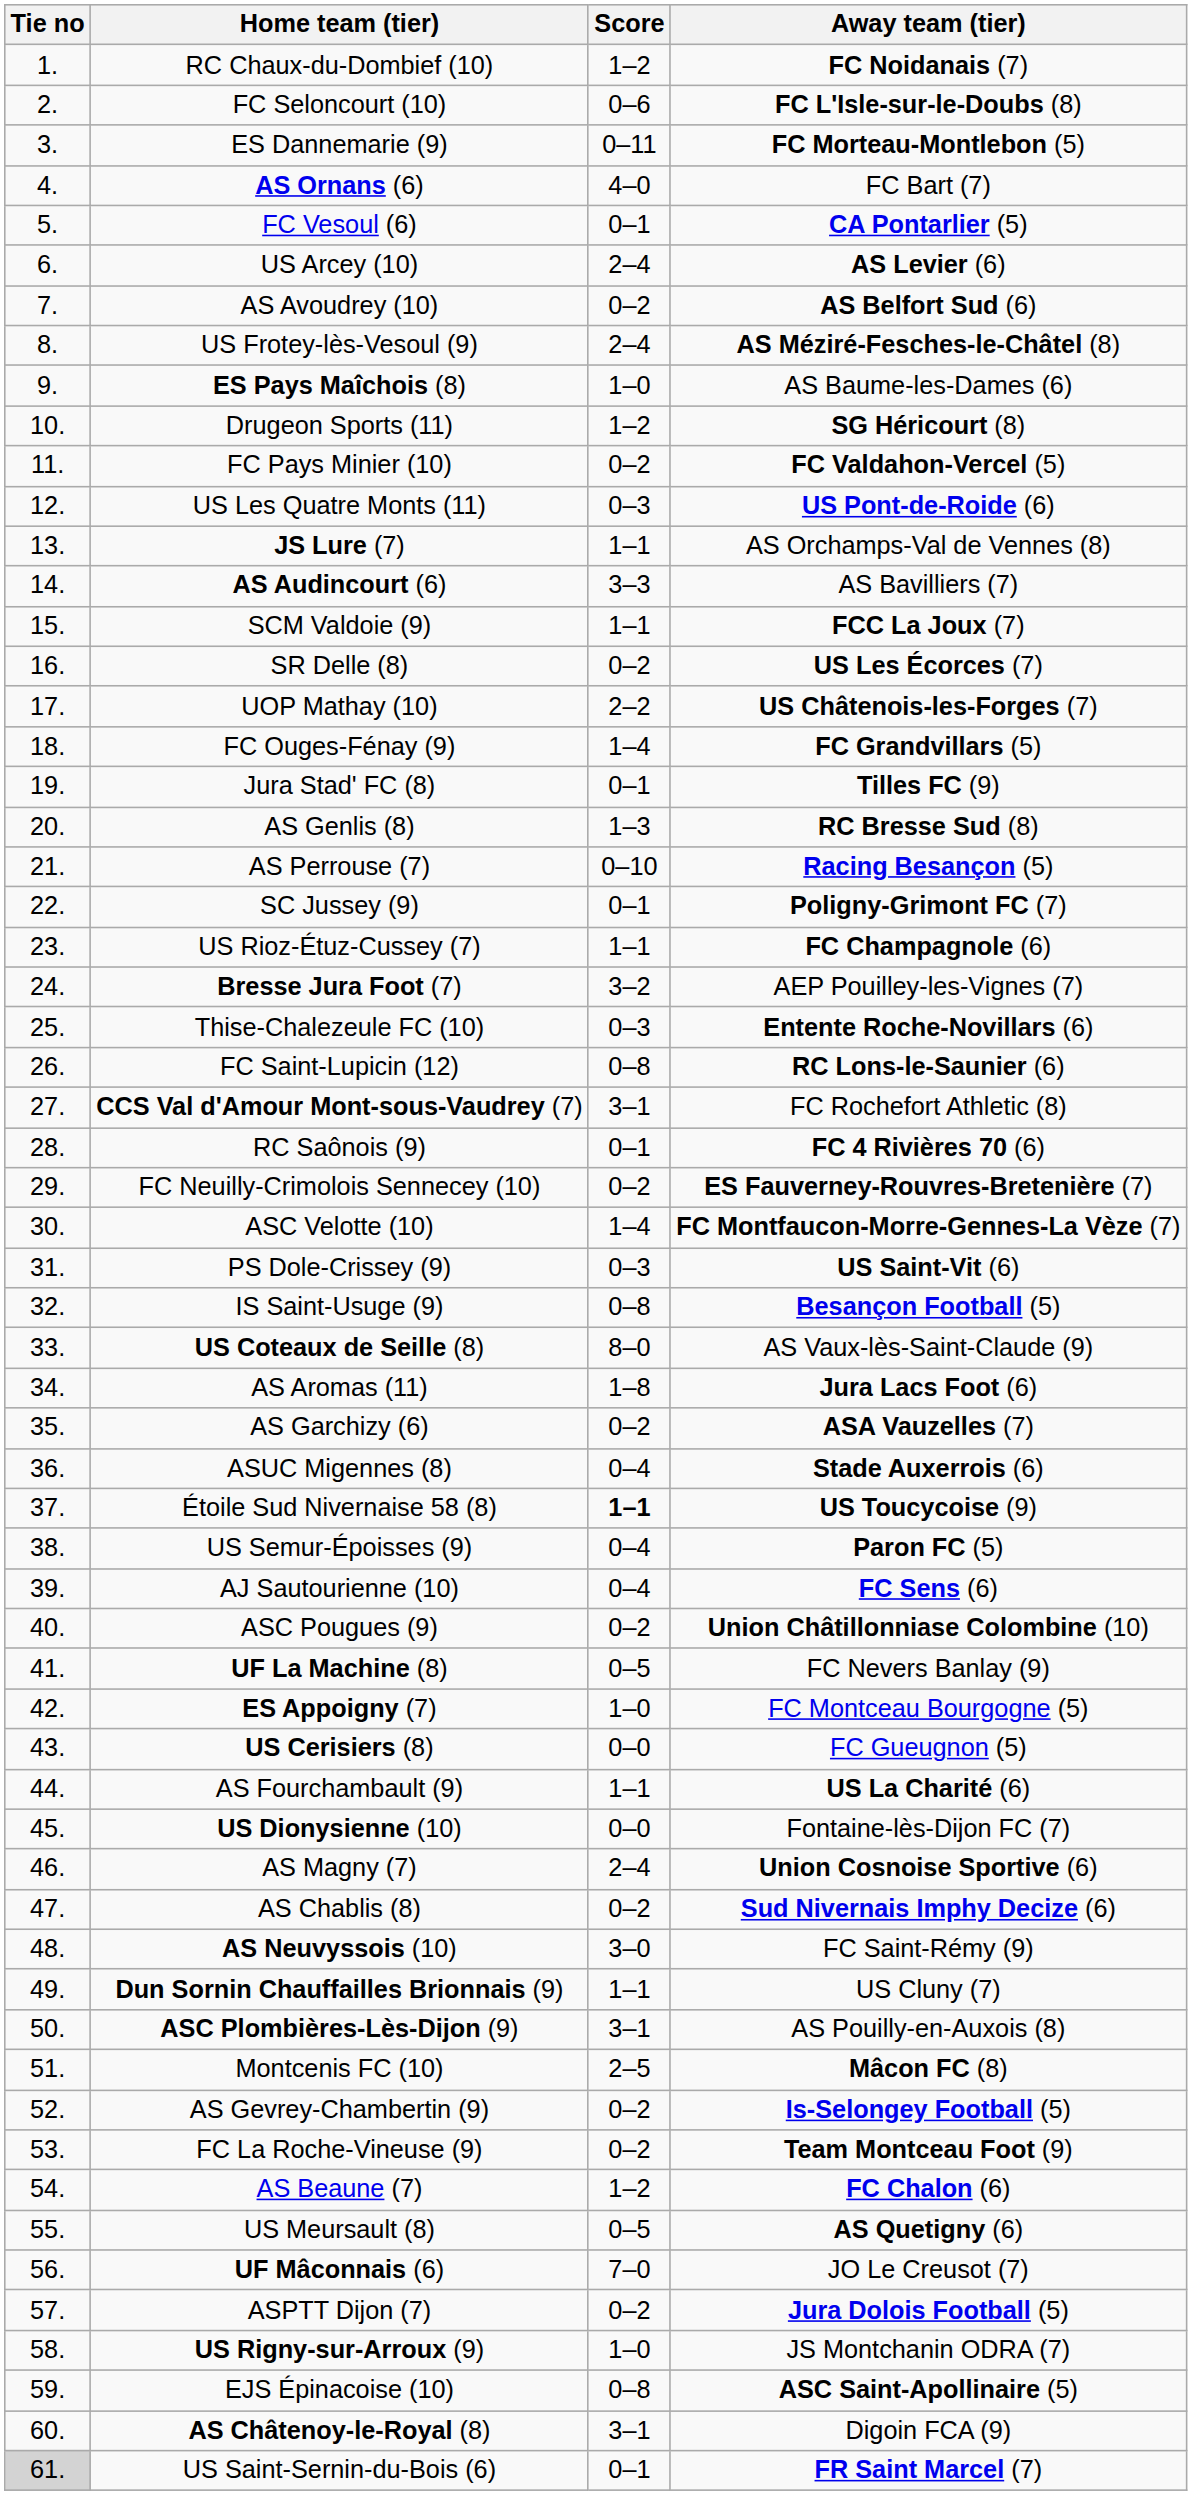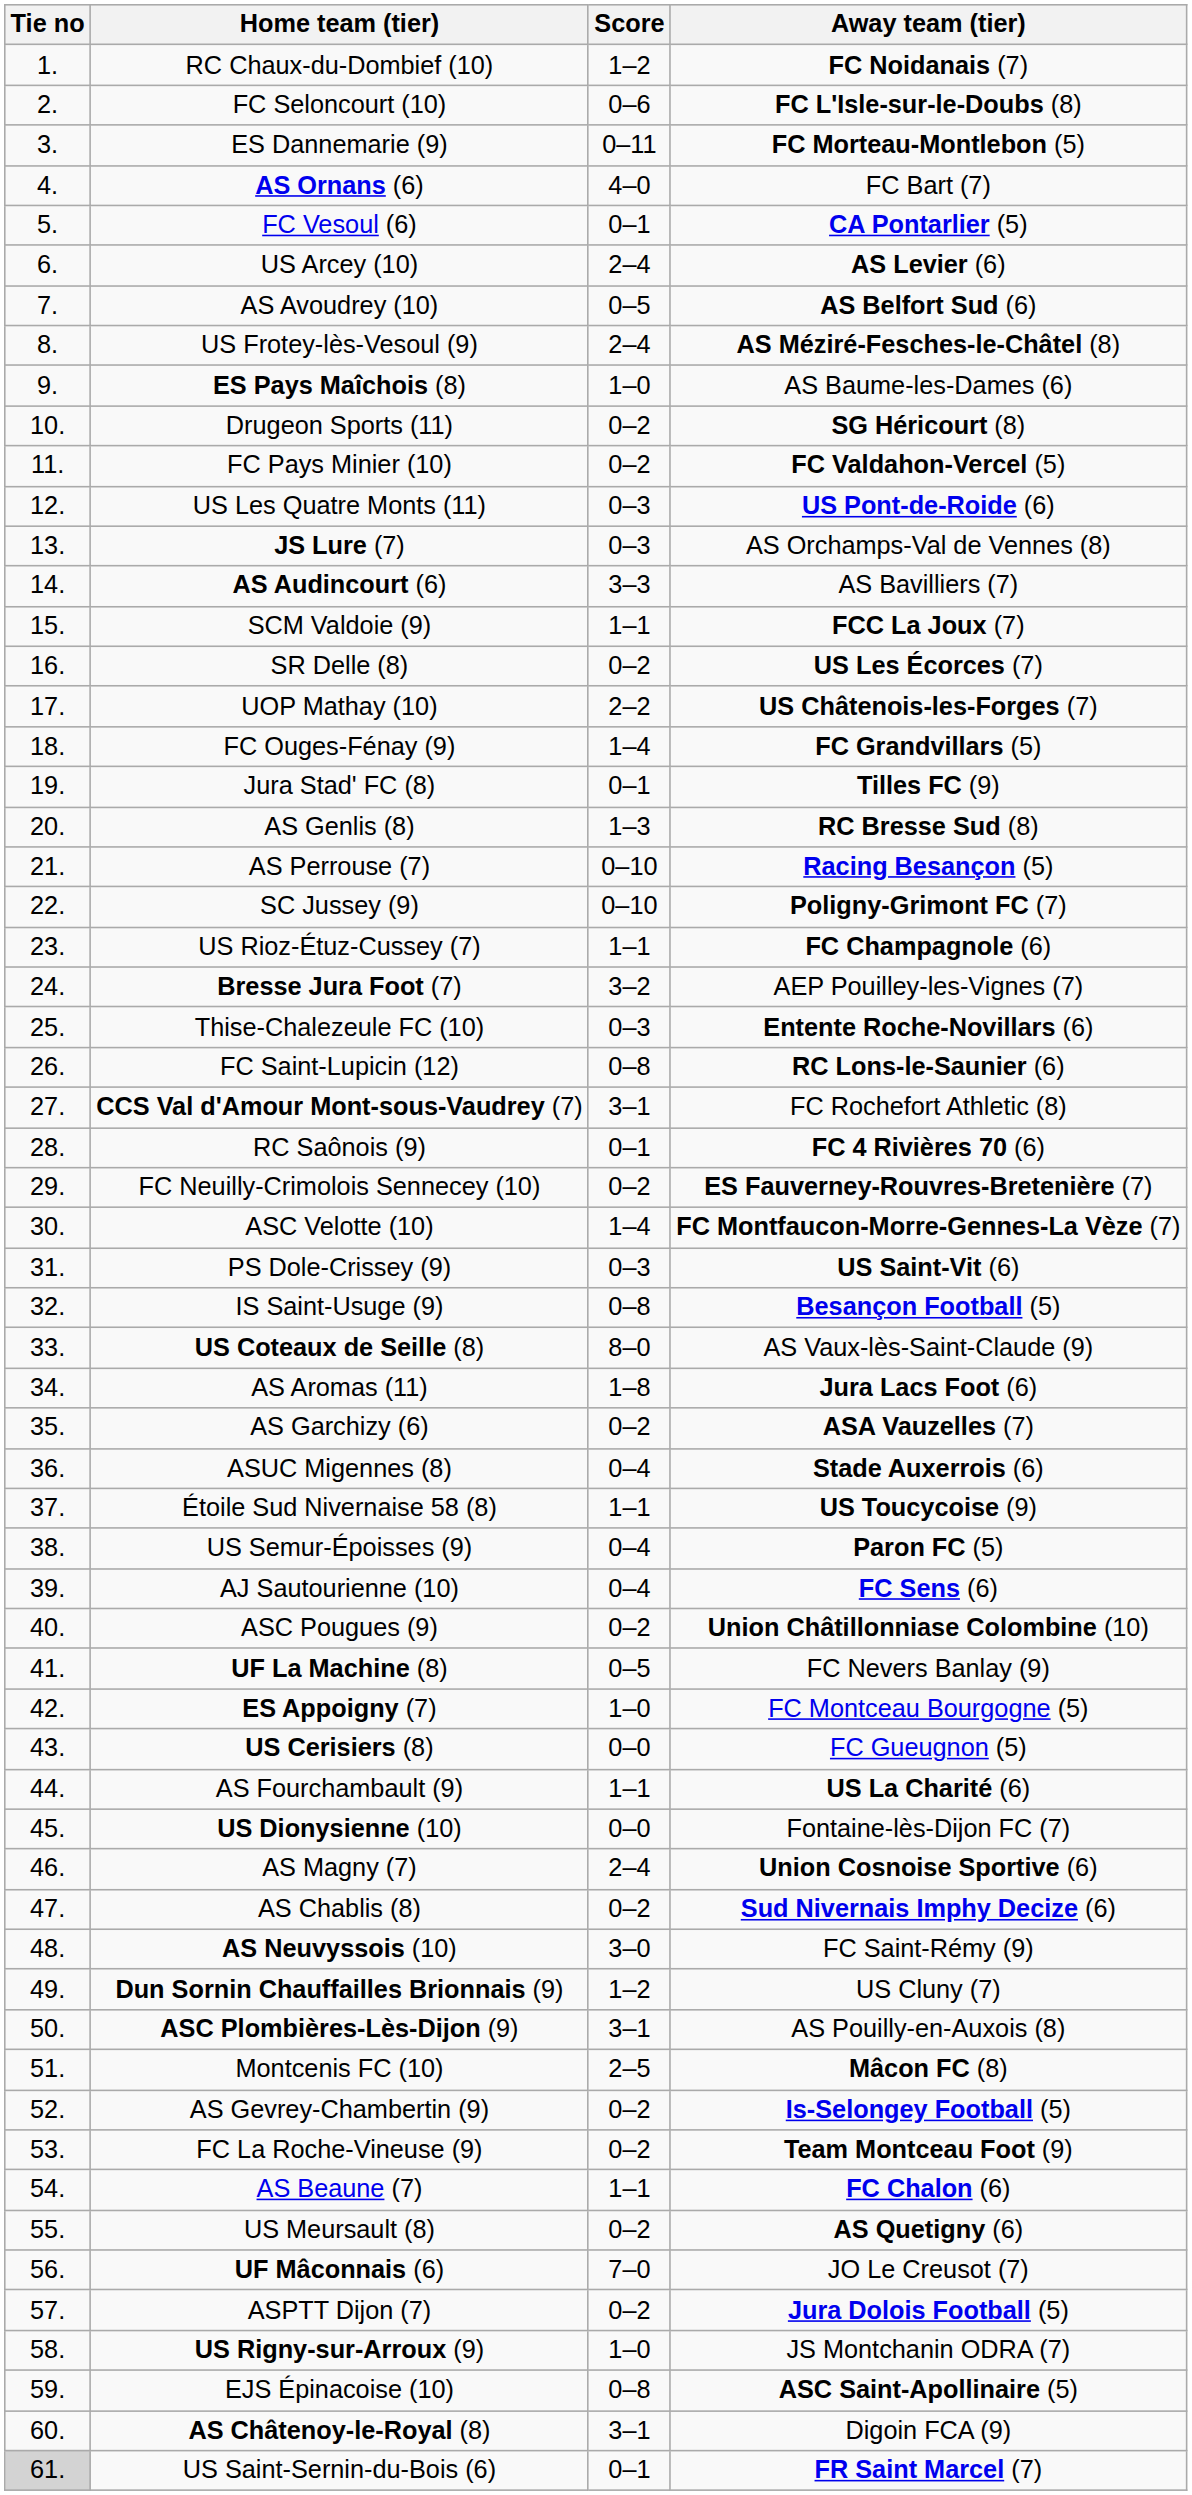 <table class="wikitable" style="text-align: center">
 <tr>
 <th>Tie no</th>
 <th>Home team (tier)</th>
 <th>Score</th>
 <th>Away team (tier)</th>
 </tr>
 <tr>
 <td>1.</td>
 <td>RC Chaux-du-Dombief (10)</td>
 <td>1–2</td>
 <td><strong>FC Noidanais</strong> (7)</td>
 </tr>
 <tr>
 <td>2.</td>
 <td>FC Seloncourt (10)</td>
 <td>0–6</td>
 <td><strong>FC L'Isle-sur-le-Doubs</strong> (8)</td>
 </tr>
 <tr>
 <td>3.</td>
 <td>ES Dannemarie (9)</td>
 <td>0–11</td>
 <td><strong>FC Morteau-Montlebon</strong> (5)</td>
 </tr>
 <tr>
 <td>4.</td>
 <td><strong><a href='#'>AS Ornans</a></strong> (6)</td>
 <td>4–0</td>
 <td>FC Bart (7)</td>
 </tr>
 <tr>
 <td>5.</td>
 <td><a href='#'>FC Vesoul</a> (6)</td>
 <td>0–1</td>
 <td><strong><a href='#'>CA Pontarlier</a></strong> (5)</td>
 </tr>
 <tr>
 <td>6.</td>
 <td>US Arcey (10)</td>
 <td>2–4</td>
 <td><strong>AS Levier</strong> (6)</td>
 </tr>
 <tr>
 <td>7.</td>
 <td>AS Avoudrey (10)</td>
-<td>0–2</td>
+<td>0–5</td>
 <td><strong>AS Belfort Sud</strong> (6)</td>
 </tr>
 <tr>
 <td>8.</td>
 <td>US Frotey-lès-Vesoul (9)</td>
 <td>2–4</td>
 <td><strong>AS Méziré-Fesches-le-Châtel</strong> (8)</td>
 </tr>
 <tr>
 <td>9.</td>
 <td><strong>ES Pays Maîchois</strong> (8)</td>
 <td>1–0</td>
 <td>AS Baume-les-Dames (6)</td>
 </tr>
 <tr>
 <td>10.</td>
 <td>Drugeon Sports (11)</td>
-<td>1–2</td>
+<td>0–2</td>
 <td><strong>SG Héricourt</strong> (8)</td>
 </tr>
 <tr>
 <td>11.</td>
 <td>FC Pays Minier (10)</td>
 <td>0–2</td>
 <td><strong>FC Valdahon-Vercel</strong> (5)</td>
 </tr>
 <tr>
 <td>12.</td>
 <td>US Les Quatre Monts (11)</td>
 <td>0–3</td>
 <td><strong><a href='#'>US Pont-de-Roide</a></strong> (6)</td>
 </tr>
 <tr>
 <td>13.</td>
 <td><strong>JS Lure</strong> (7)</td>
-<td>1–1 </td>
+<td>0–3</td>
 <td>AS Orchamps-Val de Vennes (8)</td>
 </tr>
 <tr>
 <td>14.</td>
 <td><strong>AS Audincourt</strong> (6)</td>
 <td>3–3 </td>
 <td>AS Bavilliers (7)</td>
 </tr>
 <tr>
 <td>15.</td>
 <td>SCM Valdoie (9)</td>
 <td>1–1 </td>
 <td><strong>FCC La Joux</strong> (7)</td>
 </tr>
 <tr>
 <td>16.</td>
 <td>SR Delle (8)</td>
 <td>0–2</td>
 <td><strong>US Les Écorces</strong> (7)</td>
 </tr>
 <tr>
 <td>17.</td>
 <td>UOP Mathay (10)</td>
 <td>2–2 </td>
 <td><strong>US Châtenois-les-Forges</strong> (7)</td>
 </tr>
 <tr>
 <td>18.</td>
 <td>FC Ouges-Fénay (9)</td>
 <td>1–4</td>
 <td><strong>FC Grandvillars</strong> (5)</td>
 </tr>
 <tr>
 <td>19.</td>
 <td>Jura Stad' FC (8)</td>
 <td>0–1</td>
 <td><strong>Tilles FC</strong> (9)</td>
 </tr>
 <tr>
 <td>20.</td>
 <td>AS Genlis (8)</td>
 <td>1–3</td>
 <td><strong>RC Bresse Sud</strong> (8)</td>
 </tr>
 <tr>
 <td>21.</td>
 <td>AS Perrouse (7)</td>
 <td>0–10</td>
 <td><strong><a href='#'>Racing Besançon</a></strong> (5)</td>
 </tr>
 <tr>
 <td>22.</td>
 <td>SC Jussey (9)</td>
-<td>0–1</td>
+<td>0–10</td>
 <td><strong>Poligny-Grimont FC</strong> (7)</td>
 </tr>
 <tr>
 <td>23.</td>
 <td>US Rioz-Étuz-Cussey (7)</td>
 <td>1–1 </td>
 <td><strong>FC Champagnole</strong> (6)</td>
 </tr>
 <tr>
 <td>24.</td>
 <td><strong>Bresse Jura Foot</strong> (7)</td>
 <td>3–2</td>
 <td>AEP Pouilley-les-Vignes (7)</td>
 </tr>
 <tr>
 <td>25.</td>
 <td>Thise-Chalezeule FC (10)</td>
 <td>0–3</td>
 <td><strong>Entente Roche-Novillars</strong> (6)</td>
 </tr>
 <tr>
 <td>26.</td>
 <td>FC Saint-Lupicin (12)</td>
 <td>0–8</td>
 <td><strong>RC Lons-le-Saunier</strong> (6)</td>
 </tr>
 <tr>
 <td>27.</td>
 <td><strong>CCS Val d'Amour Mont-sous-Vaudrey</strong> (7)</td>
 <td>3–1</td>
 <td>FC Rochefort Athletic (8)</td>
 </tr>
 <tr>
 <td>28.</td>
 <td>RC Saônois (9)</td>
 <td>0–1</td>
 <td><strong>FC 4 Rivières 70</strong> (6)</td>
 </tr>
 <tr>
 <td>29.</td>
 <td>FC Neuilly-Crimolois Sennecey (10)</td>
 <td>0–2</td>
 <td><strong>ES Fauverney-Rouvres-Bretenière</strong> (7)</td>
 </tr>
 <tr>
 <td>30.</td>
 <td>ASC Velotte (10)</td>
 <td>1–4</td>
 <td><strong>FC Montfaucon-Morre-Gennes-La Vèze</strong> (7)</td>
 </tr>
 <tr>
 <td>31.</td>
 <td>PS Dole-Crissey (9)</td>
 <td>0–3</td>
 <td><strong>US Saint-Vit</strong> (6)</td>
 </tr>
 <tr>
 <td>32.</td>
 <td>IS Saint-Usuge (9)</td>
 <td>0–8</td>
 <td><strong><a href='#'>Besançon Football</a></strong> (5)</td>
 </tr>
 <tr>
 <td>33.</td>
 <td><strong>US Coteaux de Seille</strong> (8)</td>
 <td>8–0</td>
 <td>AS Vaux-lès-Saint-Claude (9)</td>
 </tr>
 <tr>
 <td>34.</td>
 <td>AS Aromas (11)</td>
 <td>1–8</td>
 <td><strong>Jura Lacs Foot</strong> (6)</td>
 </tr>
 <tr>
 <td>35.</td>
 <td>AS Garchizy (6)</td>
 <td>0–2</td>
 <td><strong>ASA Vauzelles</strong> (7)</td>
 </tr>
 <tr>
 <td>36.</td>
 <td>ASUC Migennes (8)</td>
 <td>0–4</td>
 <td><strong>Stade Auxerrois</strong> (6)</td>
 </tr>
 <tr>
 <td>37.</td>
 <td>Étoile Sud Nivernaise 58 (8)</td>
-<td><strong>1–1 </strong></td>
+<td>1–1 </td>
 <td><strong>US Toucycoise</strong> (9)</td>
 </tr>
 <tr>
 <td>38.</td>
 <td>US Semur-Époisses (9)</td>
 <td>0–4</td>
 <td><strong>Paron FC</strong> (5)</td>
 </tr>
 <tr>
 <td>39.</td>
 <td>AJ Sautourienne (10)</td>
 <td>0–4</td>
 <td><strong><a href='#'>FC Sens</a></strong> (6)</td>
 </tr>
 <tr>
 <td>40.</td>
 <td>ASC Pougues (9)</td>
 <td>0–2</td>
 <td><strong>Union Châtillonniase Colombine</strong> (10)</td>
 </tr>
 <tr>
 <td>41.</td>
 <td><strong>UF La Machine</strong> (8)</td>
 <td>0–5</td>
 <td>FC Nevers Banlay (9)</td>
 </tr>
 <tr>
 <td>42.</td>
 <td><strong>ES Appoigny</strong> (7)</td>
 <td>1–0</td>
 <td><a href='#'>FC Montceau Bourgogne</a> (5)</td>
 </tr>
 <tr>
 <td>43.</td>
 <td><strong>US Cerisiers</strong> (8)</td>
 <td>0–0 </td>
 <td><a href='#'>FC Gueugnon</a> (5)</td>
 </tr>
 <tr>
 <td>44.</td>
 <td>AS Fourchambault (9)</td>
 <td>1–1 </td>
 <td><strong>US La Charité</strong> (6)</td>
 </tr>
 <tr>
 <td>45.</td>
 <td><strong>US Dionysienne</strong> (10)</td>
 <td>0–0 </td>
 <td>Fontaine-lès-Dijon FC (7)</td>
 </tr>
 <tr>
 <td>46.</td>
 <td>AS Magny (7)</td>
 <td>2–4</td>
 <td><strong>Union Cosnoise Sportive</strong> (6)</td>
 </tr>
 <tr>
 <td>47.</td>
 <td>AS Chablis (8)</td>
 <td>0–2</td>
 <td><strong><a href='#'>Sud Nivernais Imphy Decize</a></strong> (6)</td>
 </tr>
 <tr>
 <td>48.</td>
 <td><strong>AS Neuvyssois</strong> (10)</td>
 <td>3–0</td>
 <td>FC Saint-Rémy (9)</td>
 </tr>
 <tr>
 <td>49.</td>
 <td><strong>Dun Sornin Chauffailles Brionnais</strong> (9)</td>
-<td>1–1 </td>
+<td>1–2</td>
 <td>US Cluny (7)</td>
 </tr>
 <tr>
 <td>50.</td>
 <td><strong>ASC Plombières-Lès-Dijon</strong> (9)</td>
 <td>3–1</td>
 <td>AS Pouilly-en-Auxois (8)</td>
 </tr>
 <tr>
 <td>51.</td>
 <td>Montcenis FC (10)</td>
 <td>2–5</td>
 <td><strong>Mâcon FC</strong> (8)</td>
 </tr>
 <tr>
 <td>52.</td>
 <td>AS Gevrey-Chambertin (9)</td>
 <td>0–2</td>
 <td><strong><a href='#'>Is-Selongey Football</a></strong> (5)</td>
 </tr>
 <tr>
 <td>53.</td>
 <td>FC La Roche-Vineuse (9)</td>
 <td>0–2</td>
 <td><strong>Team Montceau Foot</strong> (9)</td>
 </tr>
 <tr>
 <td>54.</td>
 <td><a href='#'>AS Beaune</a> (7)</td>
-<td>1–2</td>
+<td>1–1 </td>
 <td><strong><a href='#'>FC Chalon</a></strong> (6)</td>
 </tr>
 <tr>
 <td>55.</td>
 <td>US Meursault (8)</td>
-<td>0–5</td>
+<td>0–2</td>
 <td><strong>AS Quetigny</strong> (6)</td>
 </tr>
 <tr>
 <td>56.</td>
 <td><strong>UF Mâconnais</strong> (6)</td>
 <td>7–0</td>
 <td>JO Le Creusot (7)</td>
 </tr>
 <tr>
 <td>57.</td>
 <td>ASPTT Dijon (7)</td>
 <td>0–2</td>
 <td><strong><a href='#'>Jura Dolois Football</a></strong> (5)</td>
 </tr>
 <tr>
 <td>58.</td>
 <td><strong>US Rigny-sur-Arroux</strong> (9)</td>
 <td>1–0</td>
 <td>JS Montchanin ODRA (7)</td>
 </tr>
 <tr>
 <td>59.</td>
 <td>EJS Épinacoise (10)</td>
 <td>0–8</td>
 <td><strong>ASC Saint-Apollinaire</strong> (5)</td>
 </tr>
 <tr>
 <td>60.</td>
 <td><strong>AS Châtenoy-le-Royal</strong> (8)</td>
 <td>3–1</td>
 <td>Digoin FCA (9)</td>
 </tr>
 <tr>
 <td style="background: lightgrey;">61.</td>
 <td>US Saint-Sernin-du-Bois (6)</td>
 <td>0–1</td>
 <td><strong><a href='#'>FR Saint Marcel</a></strong> (7)</td>
 </tr>
 </table>
